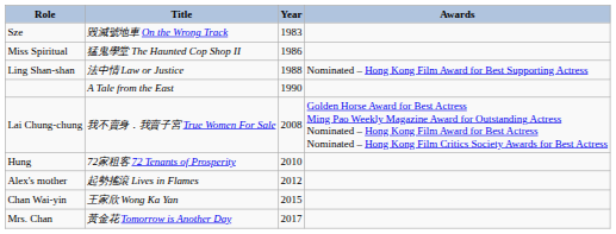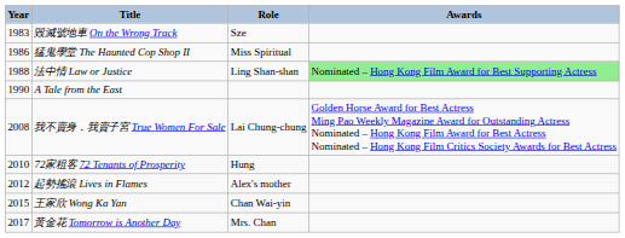 <table class="wikitable" style="font-size:90%;">
 <tr>
+<th style="background:#B0C4DE;">Year</th>
+<th style="background:#B0C4DE;">Title</th>
 <th style="background:#B0C4DE;">Role</th>
-<th style="background:#B0C4DE;">Title</th>
-<th style="background:#B0C4DE;">Year</th>
 <th style="background:#B0C4DE;">Awards</th>
 </tr>
 <tr>
+<td>1983</td>
+<td><em>毀滅號地車 <a href='#'>On the Wrong Track</a></em></td>
 <td>Sze</td>
-<td><em>毀滅號地車 <a href='#'>On the Wrong Track</a></em></td>
-<td>1983</td>
 <td></td>
 </tr>
 <tr>
+<td>1986</td>
+<td><em>猛鬼學堂 The Haunted Cop Shop II</em></td>
 <td>Miss Spiritual</td>
-<td><em>猛鬼學堂 The Haunted Cop Shop II</em></td>
-<td>1986</td>
 <td></td>
 </tr>
 <tr>
+<td>1988</td>
+<td><em>法中情 Law or Justice</em></td>
 <td>Ling Shan-shan</td>
-<td><em>法中情 Law or Justice</em></td>
-<td>1988</td>
-<td>Nominated – <a href='#'>Hong Kong Film Award for Best Supporting Actress</a></td>
+<td style="background: lightgreen;">Nominated – <a href='#'>Hong Kong Film Award for Best Supporting Actress</a></td>
 </tr>
 <tr>
+<td>1990</td>
+<td><em>A Tale from the East</em></td>
 <td></td>
-<td><em>A Tale from the East</em></td>
-<td>1990</td>
 <td></td>
 </tr>
 <tr>
+<td>2008</td>
+<td><em>我不賣身．我賣子宮 <a href='#'>True Women For Sale</a></em></td>
 <td>Lai Chung-chung</td>
-<td><em>我不賣身．我賣子宮 <a href='#'>True Women For Sale</a></em></td>
-<td>2008</td>
 <td><a href='#'>Golden Horse Award for Best Actress</a><br><a href='#'>Ming Pao Weekly Magazine Award for Outstanding Actress</a><br>Nominated – <a href='#'>Hong Kong Film Award for Best Actress</a><br>Nominated – <a href='#'>Hong Kong Film Critics Society Awards for Best Actress</a></td>
 </tr>
 <tr>
+<td>2010</td>
+<td><em>72家租客 <a href='#'>72 Tenants of Prosperity</a></em></td>
 <td>Hung</td>
-<td><em>72家租客 <a href='#'>72 Tenants of Prosperity</a></em></td>
-<td>2010</td>
 <td></td>
 </tr>
 <tr>
+<td>2012</td>
+<td><em>起勢搖滾 Lives in Flames</em></td>
 <td>Alex's mother</td>
-<td><em>起勢搖滾 Lives in Flames</em></td>
-<td>2012</td>
 <td></td>
 </tr>
 <tr>
+<td>2015</td>
+<td><em>王家欣 Wong Ka Yan</em></td>
 <td>Chan Wai-yin</td>
-<td><em>王家欣 Wong Ka Yan</em></td>
-<td>2015</td>
 <td></td>
 </tr>
 <tr>
+<td>2017</td>
+<td><em>黃金花 <a href='#'>Tomorrow is Another Day</a> </em></td>
 <td>Mrs. Chan</td>
-<td><em>黃金花 <a href='#'>Tomorrow is Another Day</a> </em></td>
-<td>2017</td>
 <td></td>
 </tr>
 </table>
